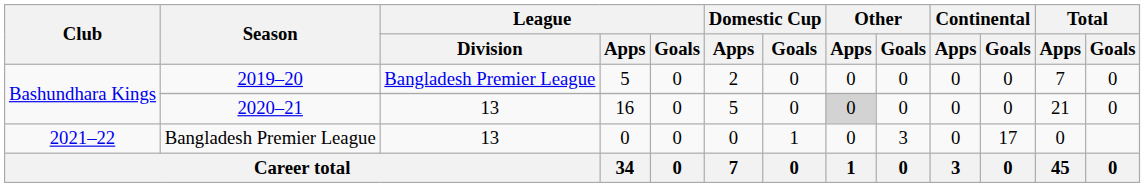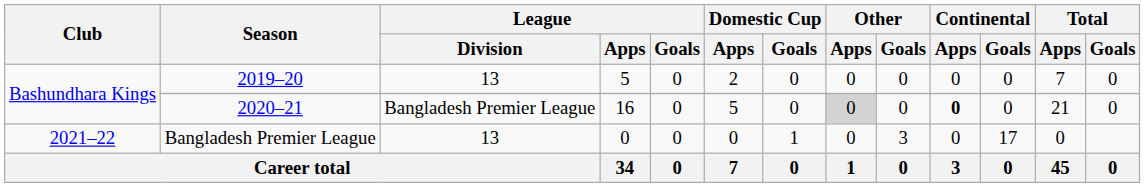 <table class="wikitable" style="text-align: center">
 <tr>
 <th rowspan="2">Club</th>
 <th rowspan="2">Season</th>
 <th colspan="3">League</th>
 <th colspan="2">Domestic Cup</th>
 <th colspan="2">Other</th>
 <th colspan="2">Continental</th>
 <th colspan="2">Total</th>
 </tr>
 <tr>
 <th>Division</th>
 <th>Apps</th>
 <th>Goals</th>
 <th>Apps</th>
 <th>Goals</th>
 <th>Apps</th>
 <th>Goals</th>
 <th>Apps</th>
 <th>Goals</th>
 <th>Apps</th>
 <th>Goals</th>
 </tr>
 <tr>
 <td rowspan="3"><a href='#'>Bashundhara Kings</a></td>
 <td><a href='#'>2019–20</a></td>
-<td><a href='#'>Bangladesh Premier League</a></td>
+<td>13</td>
 <td>5</td>
 <td>0</td>
 <td>2</td>
 <td>0</td>
 <td>0</td>
 <td>0</td>
 <td>0</td>
 <td>0</td>
 <td>7</td>
 <td>0</td>
 </tr>
 <tr>
 </tr>
 <tr>
 <td><a href='#'>2020–21</a></td>
-<td>13</td>
+<td>Bangladesh Premier League</td>
 <td>16</td>
 <td>0</td>
 <td>5</td>
 <td>0</td>
 <td style="background: lightgrey;">0</td>
 <td>0</td>
-<td>0</td>
+<td><strong>0</strong></td>
 <td>0</td>
 <td>21</td>
 <td>0</td>
 </tr>
 <tr>
 <td><a href='#'>2021–22</a></td>
 <td>Bangladesh Premier League</td>
 <td>13</td>
 <td>0</td>
 <td>0</td>
 <td>0</td>
 <td>1</td>
 <td>0</td>
 <td>3</td>
 <td>0</td>
 <td>17</td>
 <td>0</td>
 </tr>
 <tr>
 <th colspan="3"><strong>Career total</strong></th>
 <th>34</th>
 <th>0</th>
 <th>7</th>
 <th>0</th>
 <th>1</th>
 <th>0</th>
 <th>3</th>
 <th>0</th>
 <th>45</th>
 <th>0</th>
 </tr>
 </table>
